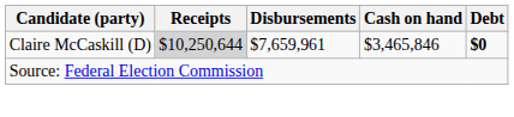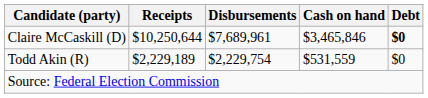 <table class="wikitable sortable">
 <tr>
 <th>Candidate (party)</th>
 <th>Receipts</th>
 <th>Disbursements</th>
 <th>Cash on hand</th>
 <th>Debt</th>
 </tr>
 <tr>
 <td>Claire McCaskill (D)</td>
-<td style="background: lightgrey;">$10,250,644</td>
-<td>$7,659,961</td>
+<td>$10,250,644</td>
+<td>$7,689,961</td>
 <td>$3,465,846</td>
 <td><strong>$0</strong></td>
+</tr>
+<tr>
+<td>Todd Akin (R)</td>
+<td>$2,229,189</td>
+<td>$2,229,754</td>
+<td>$531,559</td>
+<td>$0</td>
 </tr>
 <tr>
 <td colspan=5>Source: <a href='#'>Federal Election Commission</a></td>
 </tr>
 </table>
